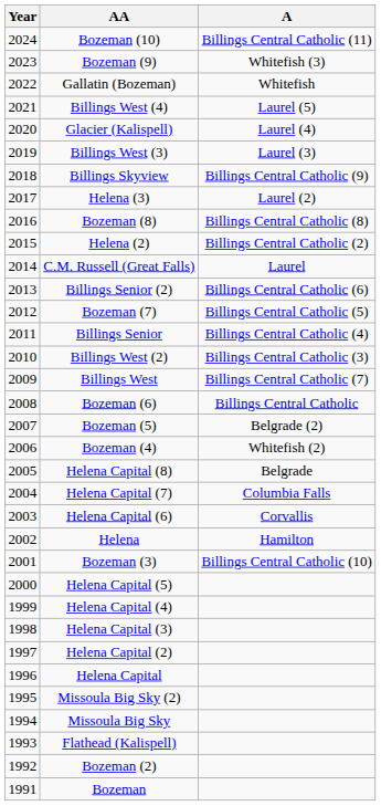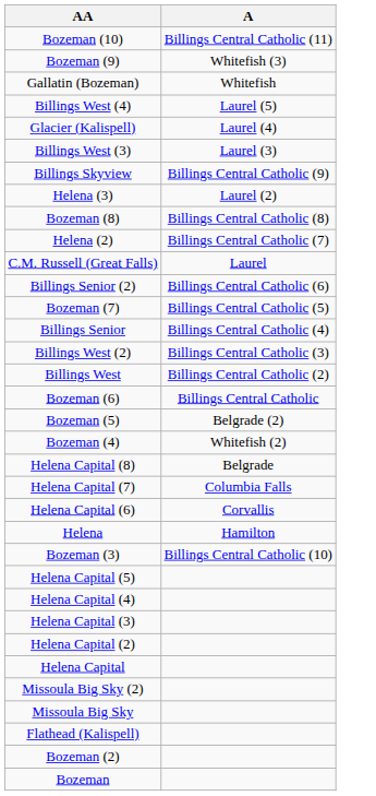 <table class="wikitable" style="text-align:center">
 <tr>
-<th>Year</th>
 <th>AA</th>
 <th>A</th>
 </tr>
 <tr>
-<td>2024</td>
 <td><a href='#'>Bozeman</a> (10)</td>
 <td><a href='#'>Billings Central Catholic</a> (11)</td>
 </tr>
 <tr>
-<td>2023</td>
 <td><a href='#'>Bozeman</a> (9)</td>
 <td>Whitefish (3)</td>
 </tr>
 <tr>
-<td>2022</td>
 <td>Gallatin (Bozeman)</td>
 <td>Whitefish</td>
 </tr>
 <tr>
-<td>2021</td>
 <td><a href='#'>Billings West</a> (4)</td>
 <td><a href='#'>Laurel</a> (5)</td>
 </tr>
 <tr>
-<td>2020</td>
 <td><a href='#'>Glacier (Kalispell)</a></td>
 <td><a href='#'>Laurel</a> (4)</td>
 </tr>
 <tr>
-<td>2019</td>
 <td><a href='#'>Billings West</a> (3)</td>
 <td><a href='#'>Laurel</a> (3)</td>
 </tr>
 <tr>
-<td>2018</td>
 <td><a href='#'>Billings Skyview</a></td>
 <td><a href='#'>Billings Central Catholic</a> (9)</td>
 </tr>
 <tr>
-<td>2017</td>
 <td><a href='#'>Helena</a> (3)</td>
 <td><a href='#'>Laurel</a> (2)</td>
 </tr>
 <tr>
-<td>2016</td>
 <td><a href='#'>Bozeman</a> (8)</td>
 <td><a href='#'>Billings Central Catholic</a> (8)</td>
 </tr>
 <tr>
-<td>2015</td>
 <td><a href='#'>Helena</a> (2)</td>
-<td><a href='#'>Billings Central Catholic</a> (2)</td>
+<td><a href='#'>Billings Central Catholic</a> (7)</td>
 </tr>
 <tr>
-<td>2014</td>
 <td><a href='#'>C.M. Russell (Great Falls)</a></td>
 <td><a href='#'>Laurel</a></td>
 </tr>
 <tr>
-<td>2013</td>
 <td><a href='#'>Billings Senior</a> (2)</td>
 <td><a href='#'>Billings Central Catholic</a> (6)</td>
 </tr>
 <tr>
-<td>2012</td>
 <td><a href='#'>Bozeman</a> (7)</td>
 <td><a href='#'>Billings Central Catholic</a> (5)</td>
 </tr>
 <tr>
-<td>2011</td>
 <td><a href='#'>Billings Senior</a></td>
 <td><a href='#'>Billings Central Catholic</a> (4)</td>
 </tr>
 <tr>
-<td>2010</td>
 <td><a href='#'>Billings West</a> (2)</td>
 <td><a href='#'>Billings Central Catholic</a> (3)</td>
 </tr>
 <tr>
-<td>2009</td>
 <td><a href='#'>Billings West</a></td>
-<td><a href='#'>Billings Central Catholic</a> (7)</td>
+<td><a href='#'>Billings Central Catholic</a> (2)</td>
 </tr>
 <tr>
-<td>2008</td>
 <td><a href='#'>Bozeman</a> (6)</td>
 <td><a href='#'>Billings Central Catholic</a></td>
 </tr>
 <tr>
-<td>2007</td>
 <td><a href='#'>Bozeman</a> (5)</td>
 <td>Belgrade (2)</td>
 </tr>
 <tr>
-<td>2006</td>
 <td><a href='#'>Bozeman</a> (4)</td>
 <td>Whitefish (2)</td>
 </tr>
 <tr>
-<td>2005</td>
 <td><a href='#'>Helena Capital</a> (8)</td>
 <td>Belgrade</td>
 </tr>
 <tr>
-<td>2004</td>
 <td><a href='#'>Helena Capital</a> (7)</td>
 <td><a href='#'>Columbia Falls</a></td>
 </tr>
 <tr>
-<td>2003</td>
 <td><a href='#'>Helena Capital</a> (6)</td>
 <td><a href='#'>Corvallis</a></td>
 </tr>
 <tr>
-<td>2002</td>
 <td><a href='#'>Helena</a></td>
 <td><a href='#'>Hamilton</a></td>
 </tr>
 <tr>
-<td>2001</td>
 <td><a href='#'>Bozeman</a> (3)</td>
 <td><a href='#'>Billings Central Catholic</a> (10)</td>
 </tr>
 <tr>
-<td>2000</td>
 <td><a href='#'>Helena Capital</a> (5)</td>
 <td></td>
 </tr>
 <tr>
-<td>1999</td>
 <td><a href='#'>Helena Capital</a> (4)</td>
 <td></td>
 </tr>
 <tr>
-<td>1998</td>
 <td><a href='#'>Helena Capital</a> (3)</td>
 <td></td>
 </tr>
 <tr>
-<td>1997</td>
 <td><a href='#'>Helena Capital</a> (2)</td>
 <td></td>
 </tr>
 <tr>
-<td>1996</td>
 <td><a href='#'>Helena Capital</a></td>
 <td></td>
 </tr>
 <tr>
-<td>1995</td>
 <td><a href='#'>Missoula Big Sky</a> (2)</td>
 <td></td>
 </tr>
 <tr>
-<td>1994</td>
 <td><a href='#'>Missoula Big Sky</a></td>
 <td></td>
 </tr>
 <tr>
-<td>1993</td>
 <td><a href='#'>Flathead (Kalispell)</a></td>
 <td></td>
 </tr>
 <tr>
-<td>1992</td>
 <td><a href='#'>Bozeman</a> (2)</td>
 <td></td>
 </tr>
 <tr>
-<td>1991</td>
 <td><a href='#'>Bozeman</a></td>
 <td></td>
 </tr>
 </table>
